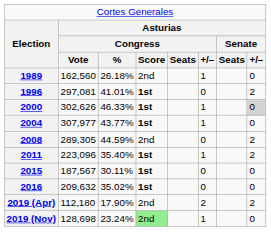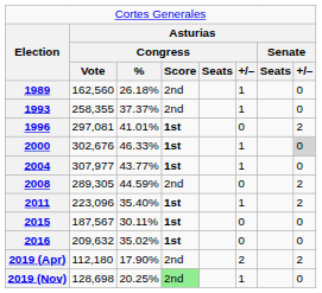 <table class="wikitable" style="font-size:97%; text-align:left;">
 <tr>
 <td colspan="8" align="center"><a href='#'>Cortes Generales</a></td>
 </tr>
 <tr>
 <th rowspan="3">Election</th>
 <th colspan="7">Asturias</th>
 </tr>
 <tr>
 <th colspan="5">Congress</th>
 <th colspan="2">Senate</th>
 </tr>
 <tr>
 <th>Vote</th>
 <th>%</th>
 <th>Score</th>
 <th>Seats</th>
 <th>+/–</th>
 <th>Seats</th>
 <th>+/–</th>
 </tr>
 <tr>
 <th><a href='#'>1989</a></th>
 <td>162,560</td>
 <td>26.18%</td>
 <td>2nd</td>
 <td></td>
 <td>1</td>
 <td></td>
 <td>0</td>
 </tr>
 <tr>
+<th><a href='#'>1993</a></th>
+<td>258,355</td>
+<td>37.37%</td>
+<td>2nd</td>
+<td></td>
+<td>1</td>
+<td></td>
+<td>0</td>
+</tr>
+<tr>
 <th><a href='#'>1996</a></th>
 <td>297,081</td>
 <td>41.01%</td>
 <td><strong>1st</strong></td>
 <td></td>
 <td>0</td>
 <td></td>
 <td>2</td>
 </tr>
 <tr>
 <th><a href='#'>2000</a></th>
-<td>302,626</td>
+<td>302,676</td>
 <td>46.33%</td>
 <td><strong>1st</strong></td>
 <td></td>
 <td>1</td>
 <td></td>
 <td style="background: lightgrey;">0</td>
 </tr>
 <tr>
 <th><a href='#'>2004</a></th>
 <td>307,977</td>
 <td>43.77%</td>
 <td><strong>1st</strong></td>
 <td></td>
 <td>1</td>
 <td></td>
 <td>0</td>
 </tr>
 <tr>
 <th><a href='#'>2008</a></th>
 <td>289,305</td>
 <td>44.59%</td>
 <td>2nd</td>
 <td></td>
 <td>0</td>
 <td></td>
 <td>2</td>
 </tr>
 <tr>
 <th><a href='#'>2011</a></th>
 <td>223,096</td>
 <td>35.40%</td>
 <td><strong>1st</strong></td>
 <td></td>
 <td>1</td>
 <td></td>
 <td>2</td>
 </tr>
 <tr>
 <th><a href='#'>2015</a></th>
 <td>187,567</td>
 <td>30.11%</td>
 <td><strong>1st</strong></td>
 <td></td>
 <td>0</td>
 <td></td>
 <td>0</td>
 </tr>
 <tr>
 <th><a href='#'>2016</a></th>
 <td>209,632</td>
 <td>35.02%</td>
 <td><strong>1st</strong></td>
 <td></td>
 <td>0</td>
 <td></td>
 <td>0</td>
 </tr>
 <tr>
 <th><a href='#'>2019 (Apr)</a></th>
 <td>112,180</td>
 <td>17.90%</td>
 <td>2nd</td>
 <td></td>
 <td>2</td>
 <td></td>
 <td>2</td>
 </tr>
 <tr>
 <th><a href='#'>2019 (Nov)</a></th>
 <td>128,698</td>
-<td>23.24%</td>
+<td>20.25%</td>
 <td style="background: lightgreen;">2nd</td>
 <td></td>
 <td>1</td>
 <td></td>
 <td>0</td>
 </tr>
 </table>
